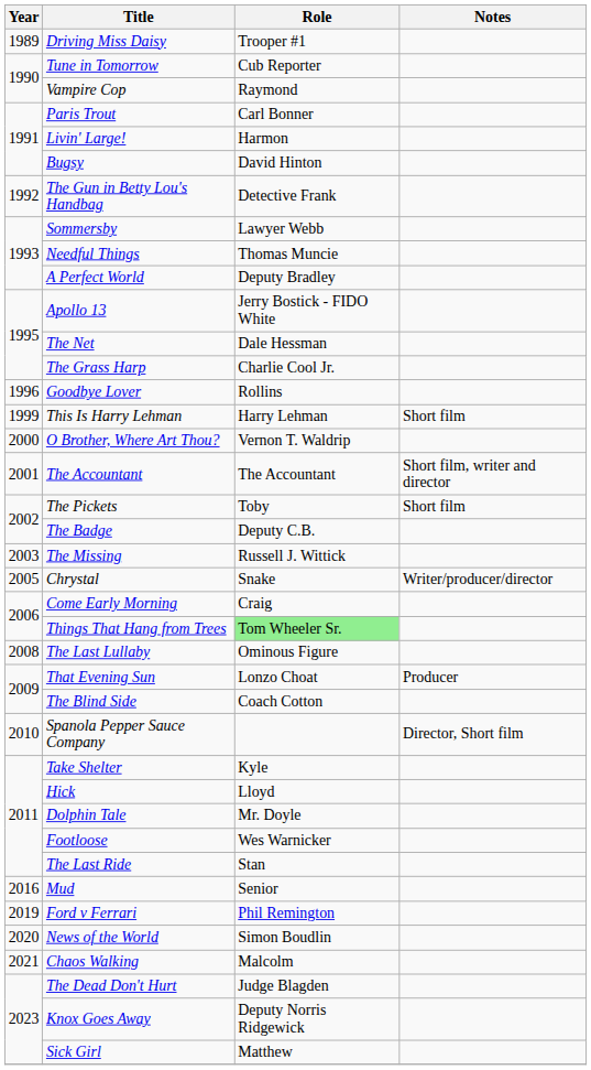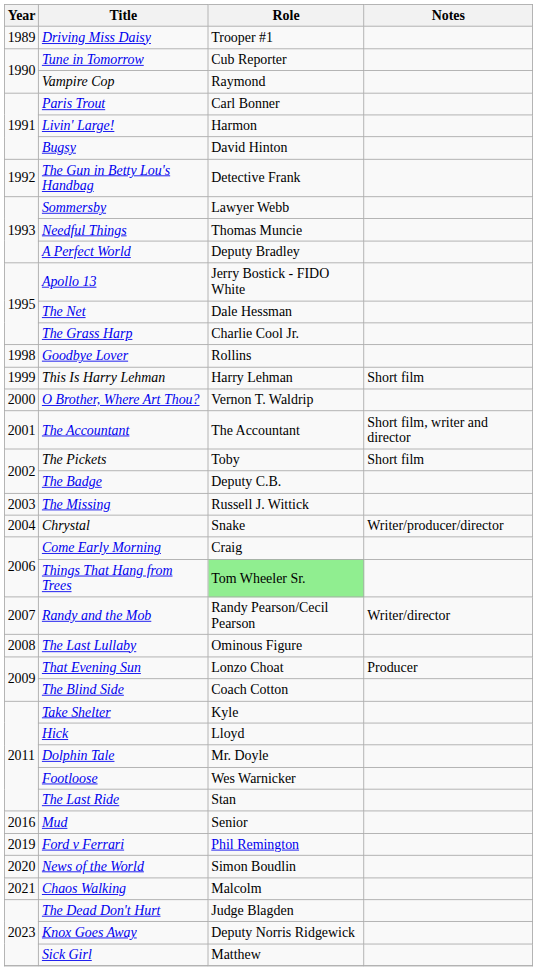 <table class="wikitable">
 <tr>
 <th>Year</th>
 <th>Title</th>
 <th>Role</th>
 <th>Notes</th>
 </tr>
 <tr>
 <td>1989</td>
 <td><em><a href='#'>Driving Miss Daisy</a></em></td>
 <td>Trooper #1</td>
 <td></td>
 </tr>
 <tr>
 <td rowspan=2>1990</td>
 <td><em><a href='#'>Tune in Tomorrow</a></em></td>
 <td>Cub Reporter</td>
 <td></td>
 </tr>
 <tr>
 <td><em>Vampire Cop</em></td>
 <td>Raymond</td>
 <td></td>
 </tr>
 <tr>
 <td rowspan=3>1991</td>
 <td><em><a href='#'>Paris Trout</a></em></td>
 <td>Carl Bonner</td>
 <td></td>
 </tr>
 <tr>
 <td><em><a href='#'>Livin' Large!</a></em></td>
 <td>Harmon</td>
 <td></td>
 </tr>
 <tr>
 <td><em><a href='#'>Bugsy</a></em></td>
 <td>David Hinton</td>
 <td></td>
 </tr>
 <tr>
 <td>1992</td>
 <td><em><a href='#'>The Gun in Betty Lou's Handbag</a></em></td>
 <td>Detective Frank</td>
 <td></td>
 </tr>
 <tr>
 <td rowspan=3>1993</td>
 <td><em><a href='#'>Sommersby</a></em></td>
 <td>Lawyer Webb</td>
 <td></td>
 </tr>
 <tr>
 <td><em><a href='#'>Needful Things</a></em></td>
 <td>Thomas Muncie</td>
 <td></td>
 </tr>
 <tr>
 <td><em><a href='#'>A Perfect World</a></em></td>
 <td>Deputy Bradley</td>
 <td></td>
 </tr>
 <tr>
 <td rowspan=3>1995</td>
 <td><em><a href='#'>Apollo 13</a></em></td>
 <td>Jerry Bostick - FIDO White</td>
 <td></td>
 </tr>
 <tr>
 <td><em><a href='#'>The Net</a></em></td>
 <td>Dale Hessman</td>
 <td></td>
 </tr>
 <tr>
 <td><em><a href='#'>The Grass Harp</a></em></td>
 <td>Charlie Cool Jr.</td>
 <td></td>
 </tr>
 <tr>
-<td>1996</td>
+<td>1998</td>
 <td><em><a href='#'>Goodbye Lover</a></em></td>
 <td>Rollins</td>
 <td></td>
 </tr>
 <tr>
 <td>1999</td>
 <td><em>This Is Harry Lehman</em></td>
 <td>Harry Lehman</td>
 <td>Short film</td>
 </tr>
 <tr>
 <td>2000</td>
 <td><em><a href='#'>O Brother, Where Art Thou?</a></em></td>
 <td>Vernon T. Waldrip</td>
 <td></td>
 </tr>
 <tr>
 <td>2001</td>
 <td><em><a href='#'>The Accountant</a></em></td>
 <td>The Accountant</td>
 <td>Short film, writer and director</td>
 </tr>
 <tr>
 <td rowspan=2>2002</td>
 <td><em>The Pickets</em></td>
 <td>Toby</td>
 <td>Short film</td>
 </tr>
 <tr>
 <td><em><a href='#'>The Badge</a></em></td>
 <td>Deputy C.B.</td>
 <td></td>
 </tr>
 <tr>
 <td>2003</td>
 <td><em><a href='#'>The Missing</a></em></td>
 <td>Russell J. Wittick</td>
 <td></td>
 </tr>
 <tr>
-<td>2005</td>
+<td>2004</td>
 <td><em>Chrystal</em></td>
 <td>Snake</td>
 <td>Writer/producer/director</td>
 </tr>
 <tr>
 <td rowspan=2>2006</td>
 <td><em><a href='#'>Come Early Morning</a></em></td>
 <td>Craig</td>
 <td></td>
 </tr>
 <tr>
 <td><em><a href='#'>Things That Hang from Trees</a></em></td>
 <td style="background: lightgreen;">Tom Wheeler Sr.</td>
 <td></td>
+</tr>
+<tr>
+<td>2007</td>
+<td><em><a href='#'>Randy and the Mob</a></em></td>
+<td>Randy Pearson/Cecil Pearson</td>
+<td>Writer/director</td>
 </tr>
 <tr>
 <td>2008</td>
 <td><em><a href='#'>The Last Lullaby</a></em></td>
 <td>Ominous Figure</td>
 <td></td>
 </tr>
 <tr>
 <td rowspan=2>2009</td>
 <td><em><a href='#'>That Evening Sun</a></em></td>
 <td>Lonzo Choat</td>
 <td>Producer</td>
 </tr>
 <tr>
 <td><em><a href='#'>The Blind Side</a></em></td>
 <td>Coach Cotton</td>
 <td></td>
-</tr>
-<tr>
-<td>2010</td>
-<td><em>Spanola Pepper Sauce Company</em></td>
-<td></td>
-<td>Director, Short film</td>
 </tr>
 <tr>
 <td rowspan=5>2011</td>
 <td><em><a href='#'>Take Shelter</a></em></td>
 <td>Kyle</td>
 <td></td>
 </tr>
 <tr>
 <td><em><a href='#'>Hick</a></em></td>
 <td>Lloyd</td>
 <td></td>
 </tr>
 <tr>
 <td><em><a href='#'>Dolphin Tale</a></em></td>
 <td>Mr. Doyle</td>
 <td></td>
 </tr>
 <tr>
 <td><em><a href='#'>Footloose</a></em></td>
 <td>Wes Warnicker</td>
 <td></td>
 </tr>
 <tr>
 <td><em><a href='#'>The Last Ride</a></em></td>
 <td>Stan</td>
 <td></td>
 </tr>
 <tr>
 <td>2016</td>
 <td><em><a href='#'>Mud</a></em></td>
 <td>Senior</td>
 <td></td>
 </tr>
 <tr>
 <td>2019</td>
 <td><em><a href='#'>Ford v Ferrari</a></em></td>
 <td><a href='#'>Phil Remington</a></td>
 <td></td>
 </tr>
 <tr>
 <td>2020</td>
 <td><em><a href='#'>News of the World</a></em></td>
 <td>Simon Boudlin</td>
 <td></td>
 </tr>
 <tr>
 <td>2021</td>
 <td><em><a href='#'>Chaos Walking</a></em></td>
 <td>Malcolm</td>
 <td></td>
 </tr>
 <tr>
 <td rowspan=3>2023</td>
 <td><em><a href='#'>The Dead Don't Hurt</a></em></td>
 <td>Judge Blagden</td>
 <td></td>
 </tr>
 <tr>
 <td><em><a href='#'>Knox Goes Away</a></em></td>
 <td>Deputy Norris Ridgewick</td>
 <td></td>
 </tr>
 <tr>
 <td><em><a href='#'>Sick Girl</a></em></td>
 <td>Matthew</td>
 <td></td>
 </tr>
 <tr>
 </tr>
 </table>
